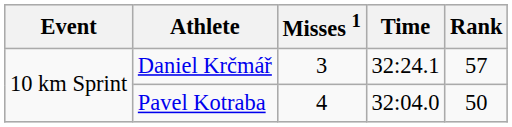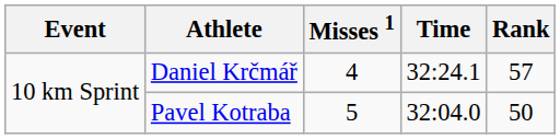 <table class="wikitable" style="font-size:90%">
 <tr>
 <th>Event</th>
 <th>Athlete</th>
 <th>Misses <sup>1</sup></th>
 <th>Time</th>
 <th>Rank</th>
 </tr>
 <tr>
 <td rowspan="2">10 km Sprint</td>
 <td><a href='#'>Daniel Krčmář</a></td>
-<td align="center">3</td>
+<td align="center">4</td>
 <td align="center">32:24.1</td>
 <td align="center">57</td>
 </tr>
 <tr>
 <td><a href='#'>Pavel Kotraba</a></td>
-<td align="center">4</td>
+<td align="center">5</td>
 <td align="center">32:04.0</td>
 <td align="center">50</td>
 </tr>
 </table>
